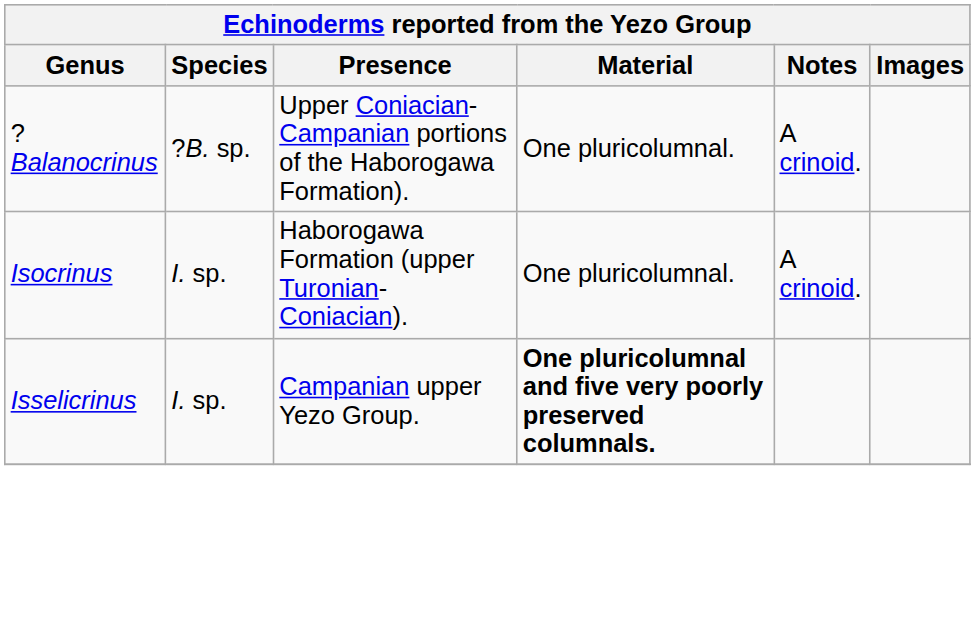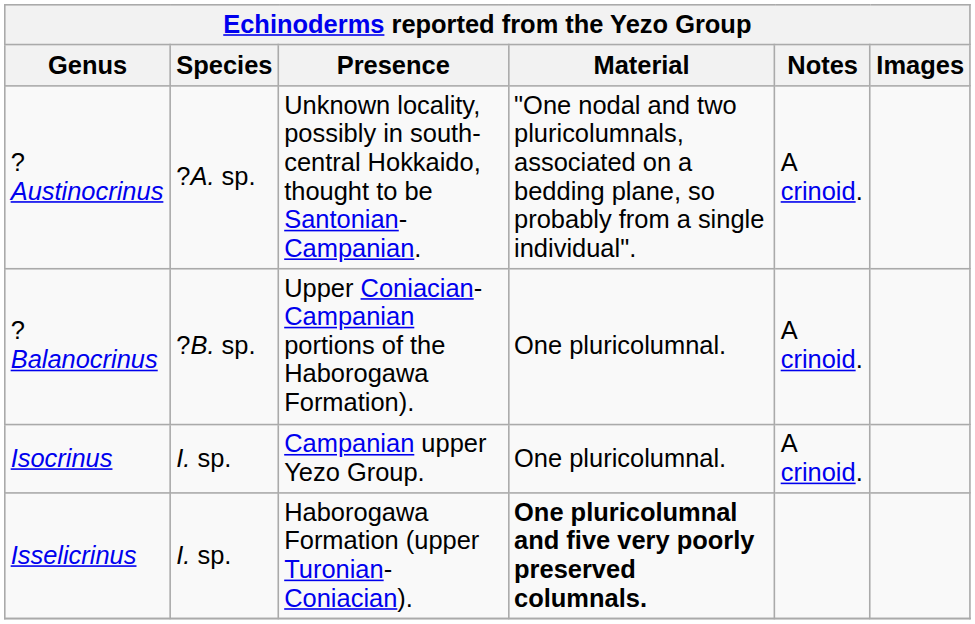 <table class="wikitable" align="center">
 <tr>
 <th colspan="6" align="center"><strong><a href='#'>Echinoderms</a> reported from the Yezo Group</strong></th>
 </tr>
 <tr>
 <th>Genus</th>
 <th>Species</th>
 <th>Presence</th>
 <th><strong>Material</strong></th>
 <th>Notes</th>
 <th>Images</th>
 </tr>
 <tr>
+<td>?<em><a href='#'>Austinocrinus</a></em></td>
+<td>?<em>A.</em> sp.</td>
+<td>Unknown locality, possibly in south-central Hokkaido, thought to be <a href='#'>Santonian</a>-<a href='#'>Campanian</a>.</td>
+<td>"One nodal and two pluricolumnals, associated on a bedding plane, so probably from a single individual".</td>
+<td>A <a href='#'>crinoid</a>.</td>
+<td></td>
+</tr>
+<tr>
 <td>?<em><a href='#'>Balanocrinus</a></em></td>
 <td>?<em>B.</em> sp.</td>
 <td>Upper <a href='#'>Coniacian</a>-<a href='#'>Campanian</a> portions of the Haborogawa Formation).</td>
 <td>One pluricolumnal.</td>
 <td>A <a href='#'>crinoid</a>.</td>
 <td></td>
 </tr>
 <tr>
 <td><em><a href='#'>Isocrinus</a></em></td>
 <td><em>I.</em> sp.</td>
-<td>Haborogawa Formation (upper <a href='#'>Turonian</a>-<a href='#'>Coniacian</a>).</td>
+<td><a href='#'>Campanian</a> upper Yezo Group.</td>
 <td>One pluricolumnal.</td>
 <td>A <a href='#'>crinoid</a>.</td>
 <td></td>
 </tr>
 <tr>
 <td><em><a href='#'>Isselicrinus</a></em></td>
 <td><em>I.</em> sp.</td>
-<td><a href='#'>Campanian</a> upper Yezo Group.</td>
+<td>Haborogawa Formation (upper <a href='#'>Turonian</a>-<a href='#'>Coniacian</a>).</td>
 <td><strong>One pluricolumnal and five very poorly preserved columnals.</strong></td>
 <td></td>
 <td></td>
 </tr>
 <tr>
 </tr>
 </table>
